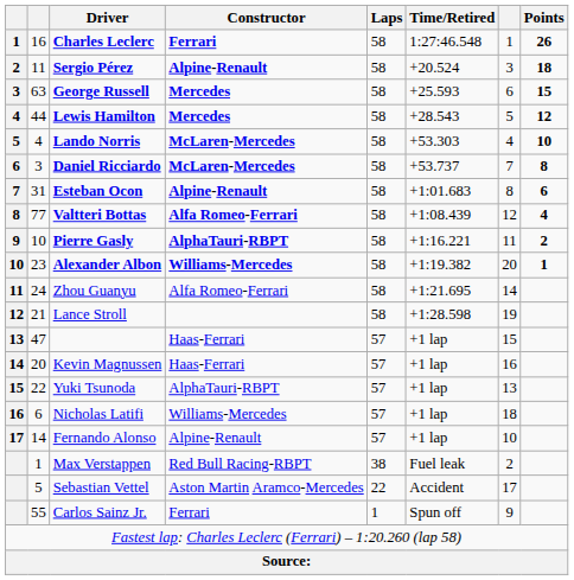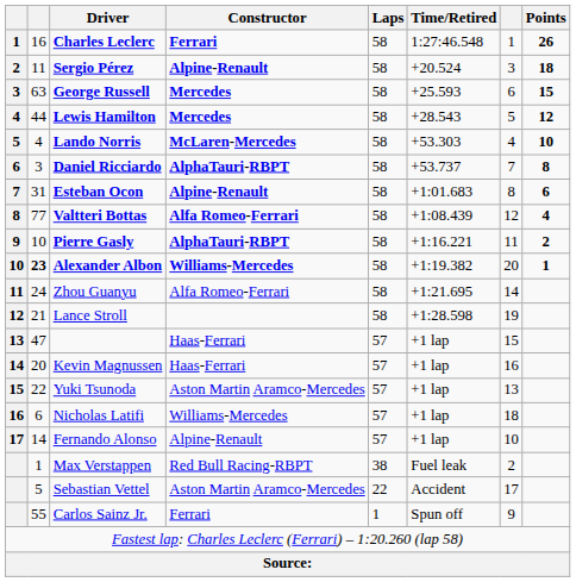 <table class="wikitable sortable" style="font-size: 85%;">
 <tr>
 <th scope="col"></th>
 <th scope="col"></th>
 <th scope="col">Driver</th>
 <th scope="col">Constructor</th>
 <th class="unsortable" scope="col">Laps</th>
 <th class="unsortable" scope="col">Time/Retired</th>
 <th scope="col"></th>
 <th scope="col">Points</th>
 </tr>
 <tr>
 <th>1</th>
 <td align="center">16</td>
 <td data-sort-value="lec"> <strong><a href='#'>Charles Leclerc</a></strong></td>
 <td><strong><a href='#'>Ferrari</a></strong></td>
 <td>58</td>
 <td>1:27:46.548</td>
 <td align="center">1</td>
 <td align="center"><strong>26</strong></td>
 </tr>
 <tr>
 <th>2</th>
 <td align="center">11</td>
 <td data-sort-value="per"> <strong><a href='#'>Sergio Pérez</a></strong></td>
 <td><strong><a href='#'>Alpine</a>-<a href='#'>Renault</a></strong></td>
 <td>58</td>
 <td>+20.524</td>
 <td align="center">3</td>
 <td align="center"><strong>18</strong></td>
 </tr>
 <tr>
 <th>3</th>
 <td align="center">63</td>
 <td data-sort-value="rus"> <strong><a href='#'>George Russell</a></strong></td>
 <td><strong><a href='#'>Mercedes</a></strong></td>
 <td>58</td>
 <td>+25.593</td>
 <td align="center">6</td>
 <td align="center"><strong>15</strong></td>
 </tr>
 <tr>
 <th>4</th>
 <td align="center">44</td>
 <td data-sort-value="ham"> <strong><a href='#'>Lewis Hamilton</a></strong></td>
 <td><strong><a href='#'>Mercedes</a></strong></td>
 <td>58</td>
 <td>+28.543</td>
 <td align="center">5</td>
 <td align="center"><strong>12</strong></td>
 </tr>
 <tr>
 <th>5</th>
 <td align="center">4</td>
 <td data-sort-value="nor"> <strong><a href='#'>Lando Norris</a></strong></td>
 <td><strong><a href='#'>McLaren</a>-<a href='#'>Mercedes</a></strong></td>
 <td>58</td>
 <td>+53.303</td>
 <td align="center">4</td>
 <td align="center"><strong>10</strong></td>
 </tr>
 <tr>
 <th>6</th>
 <td align="center">3</td>
 <td data-sort-value="ric"> <strong><a href='#'>Daniel Ricciardo</a></strong></td>
-<td><strong><a href='#'>McLaren</a>-<a href='#'>Mercedes</a></strong></td>
+<td><strong><a href='#'>AlphaTauri</a>-<a href='#'>RBPT</a></strong></td>
 <td>58</td>
 <td>+53.737</td>
 <td align="center">7</td>
 <td align="center"><strong>8</strong></td>
 </tr>
 <tr>
 <th>7</th>
 <td align="center">31</td>
 <td data-sort-value="oco"> <strong><a href='#'>Esteban Ocon</a></strong></td>
 <td><strong><a href='#'>Alpine</a>-<a href='#'>Renault</a></strong></td>
 <td>58</td>
 <td>+1:01.683</td>
 <td align="center">8</td>
 <td align="center"><strong>6</strong></td>
 </tr>
 <tr>
 <th>8</th>
 <td align="center">77</td>
 <td data-sort-value="bot"> <strong><a href='#'>Valtteri Bottas</a></strong></td>
 <td><strong><a href='#'>Alfa Romeo</a>-<a href='#'>Ferrari</a></strong></td>
 <td>58</td>
 <td>+1:08.439</td>
 <td align="center">12</td>
 <td align="center"><strong>4</strong></td>
 </tr>
 <tr>
 <th>9</th>
 <td align="center">10</td>
 <td data-sort-value="gas"> <strong><a href='#'>Pierre Gasly</a></strong></td>
 <td><strong><a href='#'>AlphaTauri</a>-<a href='#'>RBPT</a></strong></td>
 <td>58</td>
 <td>+1:16.221</td>
 <td align="center">11</td>
 <td align="center"><strong>2</strong></td>
 </tr>
 <tr>
 <th>10</th>
-<td align="center">23</td>
+<td align="center"><strong>23</strong></td>
 <td data-sort-value="alb"> <strong><a href='#'>Alexander Albon</a></strong></td>
 <td><strong><a href='#'>Williams</a>-<a href='#'>Mercedes</a></strong></td>
 <td>58</td>
 <td>+1:19.382</td>
 <td align="center">20</td>
 <td align="center"><strong>1</strong></td>
 </tr>
 <tr>
 <th>11</th>
 <td align="center">24</td>
 <td data-sort-value="zho"> <a href='#'>Zhou Guanyu</a></td>
 <td><a href='#'>Alfa Romeo</a>-<a href='#'>Ferrari</a></td>
 <td>58</td>
 <td>+1:21.695</td>
 <td align="center">14</td>
 <td></td>
 </tr>
 <tr>
 <th>12</th>
 <td align="center">21</td>
 <td data-sort-value="str"> <a href='#'>Lance Stroll</a></td>
 <td></td>
 <td>58</td>
 <td>+1:28.598</td>
 <td align="center">19</td>
 <td></td>
 </tr>
 <tr>
 <th>13</th>
 <td align="center">47</td>
 <td data-sort-value="msc"></td>
 <td><a href='#'>Haas</a>-<a href='#'>Ferrari</a></td>
 <td>57</td>
 <td>+1 lap</td>
 <td align="center">15</td>
 <td></td>
 </tr>
 <tr>
 <th>14</th>
 <td align="center">20</td>
 <td data-sort-value="mag"> <a href='#'>Kevin Magnussen</a></td>
 <td><a href='#'>Haas</a>-<a href='#'>Ferrari</a></td>
 <td>57</td>
 <td>+1 lap</td>
 <td align="center">16</td>
 <td></td>
 </tr>
 <tr>
 <th>15</th>
 <td align="center">22</td>
 <td data-sort-value="tsu"> <a href='#'>Yuki Tsunoda</a></td>
-<td><a href='#'>AlphaTauri</a>-<a href='#'>RBPT</a></td>
+<td><a href='#'>Aston Martin</a> <a href='#'>Aramco</a>-<a href='#'>Mercedes</a></td>
 <td>57</td>
 <td>+1 lap</td>
 <td align="center">13</td>
 <td></td>
 </tr>
 <tr>
 <th>16</th>
 <td align="center">6</td>
 <td data-sort-value="lat"> <a href='#'>Nicholas Latifi</a></td>
 <td><a href='#'>Williams</a>-<a href='#'>Mercedes</a></td>
 <td>57</td>
 <td>+1 lap</td>
 <td align="center">18</td>
 <td></td>
 </tr>
 <tr>
 <th>17</th>
 <td align="center">14</td>
 <td data-sort-value="alo"> <a href='#'>Fernando Alonso</a></td>
 <td><a href='#'>Alpine</a>-<a href='#'>Renault</a></td>
 <td>57</td>
 <td>+1 lap</td>
 <td align="center">10</td>
 <td></td>
 </tr>
 <tr>
 <th></th>
 <td align="center">1</td>
 <td data-sort-value="ver"> <a href='#'>Max Verstappen</a></td>
 <td><a href='#'>Red Bull Racing</a>-<a href='#'>RBPT</a></td>
 <td>38</td>
 <td>Fuel leak</td>
 <td align="center">2</td>
 <td></td>
 </tr>
 <tr>
 <th></th>
 <td style="text-align:center">5</td>
 <td data-sort-value="vet"> <a href='#'>Sebastian Vettel</a></td>
 <td><a href='#'>Aston Martin</a> <a href='#'>Aramco</a>-<a href='#'>Mercedes</a></td>
 <td>22</td>
 <td>Accident</td>
 <td style="text-align:center">17</td>
 <td></td>
 </tr>
 <tr>
 <th></th>
 <td style="text-align:center">55</td>
 <td data-sort-value="sai"> <a href='#'>Carlos Sainz Jr.</a></td>
 <td><a href='#'>Ferrari</a></td>
 <td>1</td>
 <td>Spun off</td>
 <td style="text-align:center">9</td>
 <td></td>
 </tr>
 <tr class="sortbottom">
 <td colspan="8" align="center"><em><a href='#'>Fastest lap</a>:</em>  <em><a href='#'>Charles Leclerc</a> (<a href='#'>Ferrari</a>) – 1:20.260 (lap 58)</em></td>
 </tr>
 <tr>
 <th colspan="8">Source:</th>
 </tr>
 </table>
